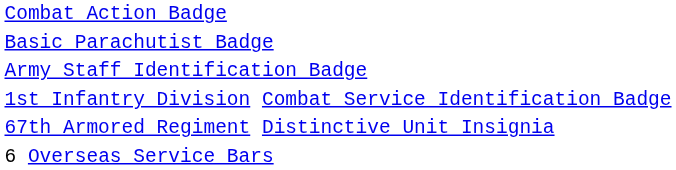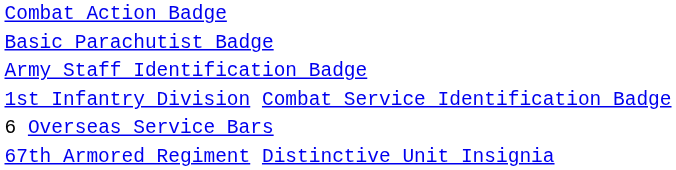 <table>
 <tr>
 <td></td>
 <td><a href='#'>Combat Action Badge</a></td>
 </tr>
 <tr>
 <td></td>
 <td><a href='#'>Basic Parachutist Badge</a></td>
 </tr>
 <tr>
 <td></td>
 <td><a href='#'>Army Staff Identification Badge</a></td>
 </tr>
 <tr>
 <td></td>
 <td><a href='#'>1st Infantry Division</a> <a href='#'>Combat Service Identification Badge</a></td>
 </tr>
 <tr>
 <td></td>
-<td><a href='#'>67th Armored Regiment</a> <a href='#'>Distinctive Unit Insignia</a></td>
+<td>6 <a href='#'>Overseas Service Bars</a></td>
 </tr>
 <tr>
 <td></td>
-<td>6 <a href='#'>Overseas Service Bars</a></td>
+<td><a href='#'>67th Armored Regiment</a> <a href='#'>Distinctive Unit Insignia</a></td>
 </tr>
 </table>
